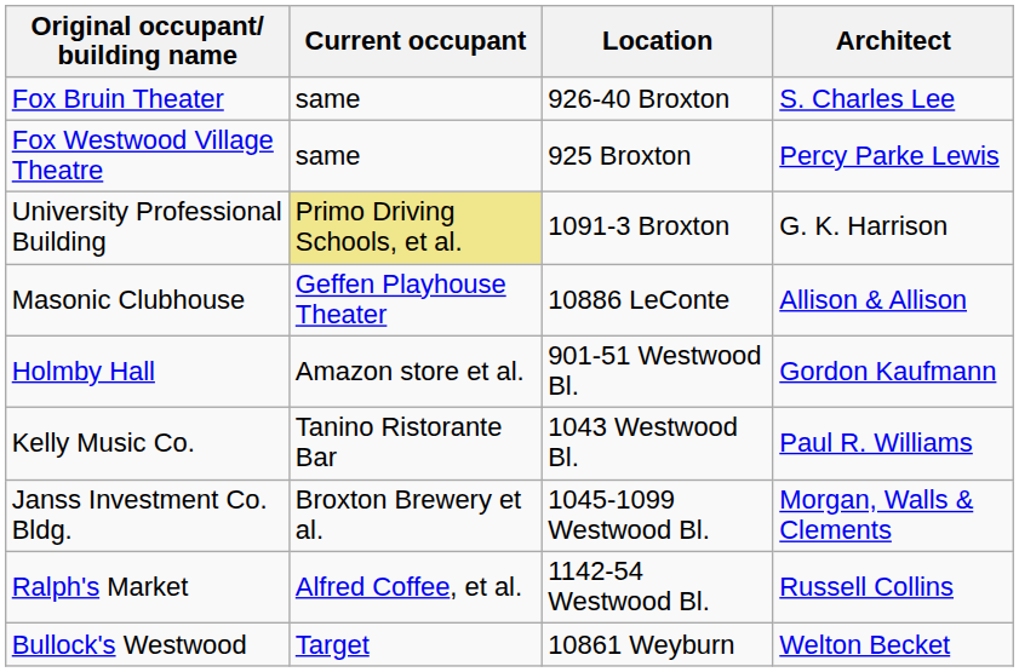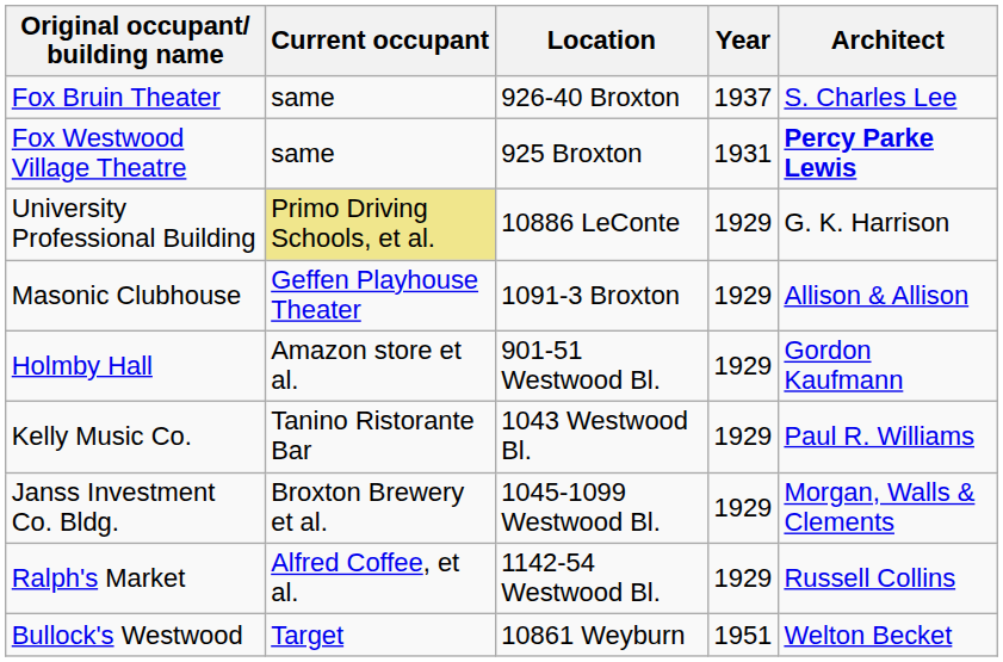 <table class=wikitable>
 <tr>
 <th>Original occupant/<br>building name</th>
 <th>Current occupant</th>
 <th>Location</th>
+<th>Year</th>
 <th>Architect</th>
 </tr>
 <tr>
 <td><a href='#'>Fox Bruin Theater</a></td>
 <td>same</td>
 <td>926-40 Broxton</td>
+<td>1937</td>
 <td><a href='#'>S. Charles Lee</a></td>
 </tr>
 <tr>
 <td><a href='#'>Fox Westwood Village Theatre</a></td>
 <td>same</td>
 <td>925 Broxton</td>
-<td><a href='#'>Percy Parke Lewis</a></td>
+<td>1931</td>
+<td><strong><a href='#'>Percy Parke Lewis</a></strong></td>
 </tr>
 <tr>
 <td>University Professional Building</td>
 <td style="background: khaki;">Primo Driving Schools, et al.</td>
-<td>1091-3 Broxton</td>
+<td>10886 LeConte</td>
+<td>1929</td>
 <td>G. K. Harrison</td>
 </tr>
 <tr>
 <td>Masonic Clubhouse</td>
 <td><a href='#'>Geffen Playhouse Theater</a></td>
-<td>10886 LeConte</td>
+<td>1091-3 Broxton</td>
+<td>1929</td>
 <td><a href='#'>Allison & Allison</a></td>
 </tr>
 <tr>
 <td><a href='#'>Holmby Hall</a></td>
 <td>Amazon store et al.</td>
 <td>901-51 Westwood Bl.</td>
+<td>1929</td>
 <td><a href='#'>Gordon Kaufmann</a></td>
 </tr>
 <tr>
 <td>Kelly Music Co.</td>
 <td>Tanino Ristorante Bar</td>
 <td>1043 Westwood Bl.</td>
+<td>1929</td>
 <td><a href='#'>Paul R. Williams</a></td>
 </tr>
 <tr>
 <td>Janss Investment Co. Bldg.</td>
 <td>Broxton Brewery et al.</td>
 <td>1045-1099 Westwood Bl.</td>
+<td>1929</td>
 <td><a href='#'>Morgan, Walls & Clements</a></td>
 </tr>
 <tr>
 <td><a href='#'>Ralph's</a> Market</td>
 <td><a href='#'>Alfred Coffee</a>, et al.</td>
 <td>1142-54 Westwood Bl.</td>
+<td>1929</td>
 <td><a href='#'>Russell Collins</a></td>
 </tr>
 <tr>
 <td><a href='#'>Bullock's</a> Westwood</td>
 <td><a href='#'>Target</a></td>
 <td>10861 Weyburn</td>
+<td>1951</td>
 <td><a href='#'>Welton Becket</a></td>
 </tr>
 </table>
